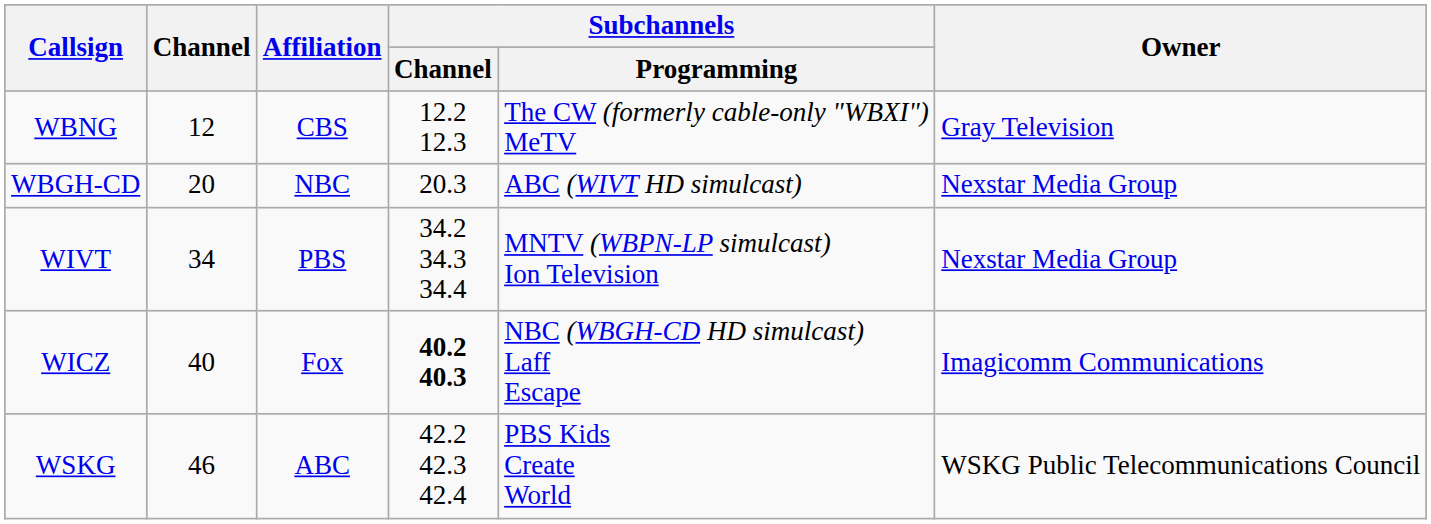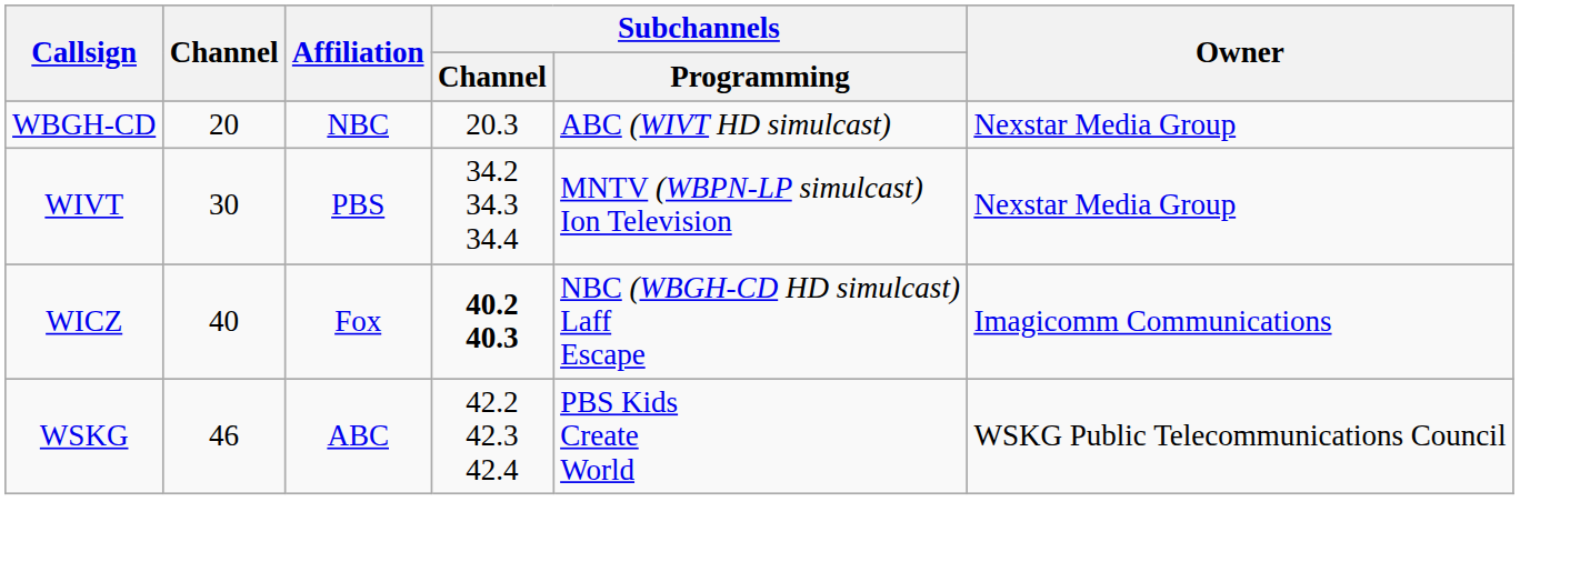 <table class="wikitable" style="text-align:center">
 <tr>
 <th rowspan=2><a href='#'>Callsign</a></th>
 <th rowspan=2>Channel</th>
 <th rowspan=2><a href='#'>Affiliation</a></th>
 <th colspan=2><a href='#'>Subchannels</a></th>
 <th rowspan=2>Owner</th>
 </tr>
 <tr>
 <th>Channel</th>
 <th>Programming</th>
 </tr>
 <tr>
-<td><a href='#'>WBNG</a></td>
-<td>12</td>
-<td><a href='#'>CBS</a></td>
-<td>12.2<br>12.3</td>
-<td style="text-align:left"><a href='#'>The CW</a> <em>(formerly cable-only "WBXI")</em><br><a href='#'>MeTV</a></td>
-<td style="text-align:left"><a href='#'>Gray Television</a></td>
-</tr>
-<tr>
 <td><a href='#'>WBGH-CD</a></td>
 <td>20</td>
 <td><a href='#'>NBC</a></td>
 <td>20.3</td>
 <td style="text-align:left"><a href='#'>ABC</a> <em>(<a href='#'>WIVT</a> HD simulcast)</em></td>
 <td style="text-align:left"><a href='#'>Nexstar Media Group</a></td>
 </tr>
 <tr>
 <td><a href='#'>WIVT</a></td>
-<td>34</td>
+<td>30</td>
 <td><a href='#'>PBS</a></td>
 <td>34.2<br>34.3<br>34.4</td>
 <td style="text-align:left"><a href='#'>MNTV</a> <em>(<a href='#'>WBPN-LP</a> simulcast)</em><br><a href='#'>Ion Television</a></td>
 <td style="text-align:left"><a href='#'>Nexstar Media Group</a></td>
 </tr>
 <tr>
 <td><a href='#'>WICZ</a></td>
 <td>40</td>
 <td><a href='#'>Fox</a></td>
 <td><strong>40.2<br>40.3</strong></td>
 <td style="text-align:left"><a href='#'>NBC</a> <em>(<a href='#'>WBGH-CD</a> HD simulcast)</em><br><a href='#'>Laff</a><br><a href='#'>Escape</a></td>
 <td style="text-align:left"><a href='#'>Imagicomm Communications</a></td>
 </tr>
 <tr>
 <td><a href='#'>WSKG</a></td>
 <td>46</td>
 <td><a href='#'>ABC</a></td>
 <td>42.2<br>42.3<br>42.4</td>
 <td style="text-align:left"><a href='#'>PBS Kids</a><br><a href='#'>Create</a><br><a href='#'>World</a></td>
 <td style="text-align:left">WSKG Public Telecommunications Council</td>
 </tr>
 </table>
